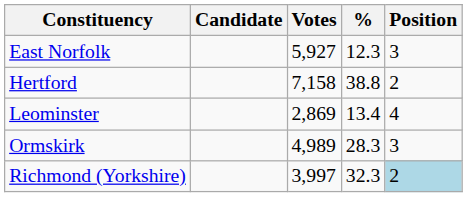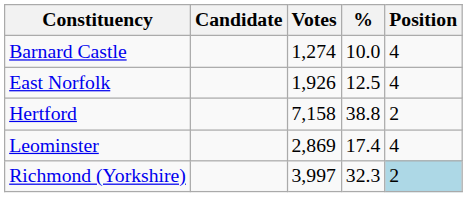 <table class="wikitable sortable">
 <tr>
 <th>Constituency</th>
 <th>Candidate</th>
 <th>Votes</th>
 <th>%</th>
 <th>Position</th>
 </tr>
 <tr>
+<td><a href='#'>Barnard Castle</a></td>
+<td></td>
+<td>1,274</td>
+<td>10.0</td>
+<td>4</td>
+</tr>
+<tr>
 <td><a href='#'>East Norfolk</a></td>
 <td></td>
-<td>5,927</td>
-<td>12.3</td>
-<td>3</td>
+<td>1,926</td>
+<td>12.5</td>
+<td>4</td>
 </tr>
 <tr>
 <td><a href='#'>Hertford</a></td>
 <td></td>
 <td>7,158</td>
 <td>38.8</td>
 <td>2</td>
 </tr>
 <tr>
 <td><a href='#'>Leominster</a></td>
 <td></td>
 <td>2,869</td>
-<td>13.4</td>
+<td>17.4</td>
 <td>4</td>
-</tr>
-<tr>
-<td><a href='#'>Ormskirk</a></td>
-<td></td>
-<td>4,989</td>
-<td>28.3</td>
-<td>3</td>
 </tr>
 <tr>
 <td><a href='#'>Richmond (Yorkshire)</a></td>
 <td></td>
 <td>3,997</td>
 <td>32.3</td>
 <td style="background: lightblue;">2</td>
 </tr>
 </table>
